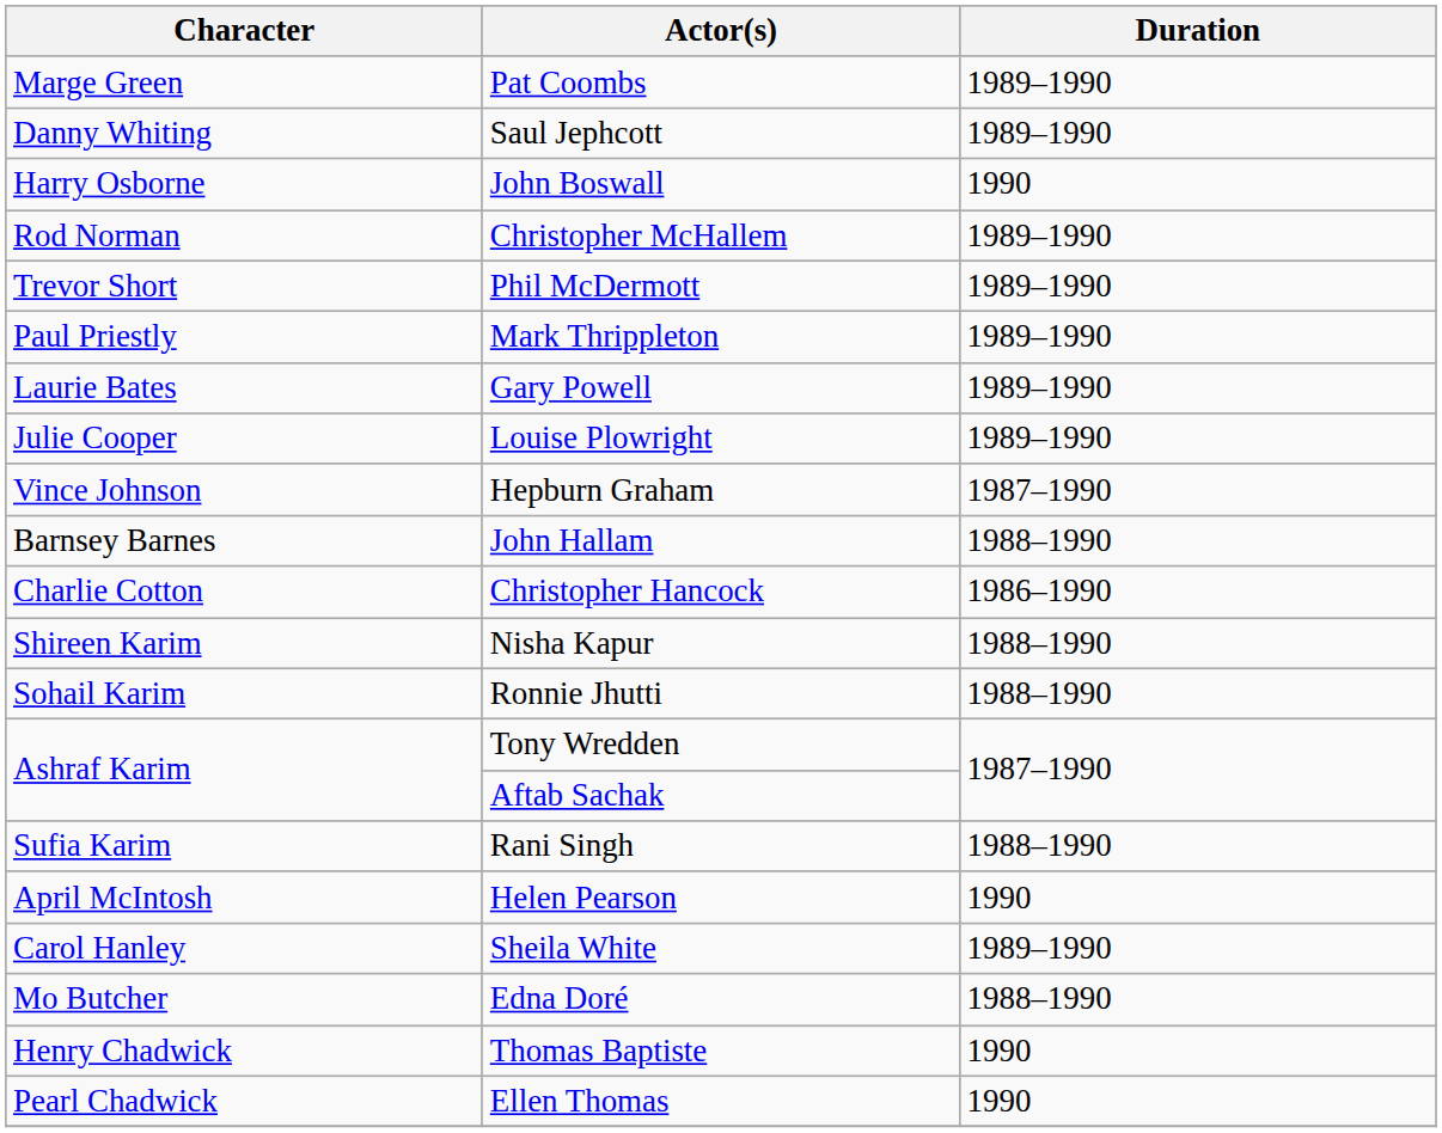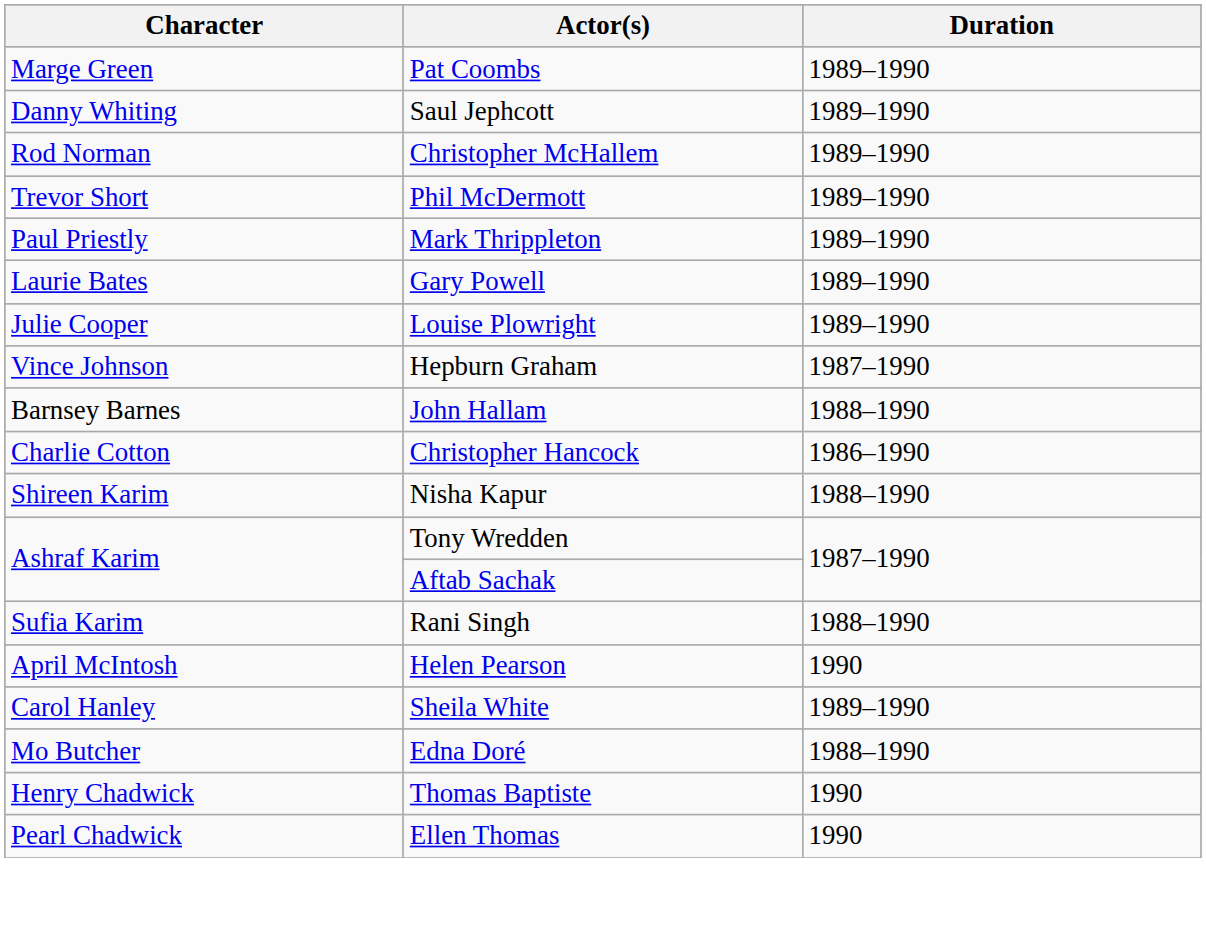 <table class="wikitable">
 <tr>
 <th scope="col" width="230">Character</th>
 <th scope="col" width="230">Actor(s)</th>
 <th scope="col" width="230">Duration</th>
 </tr>
 <tr>
 <td><a href='#'>Marge Green</a></td>
 <td><a href='#'>Pat Coombs</a></td>
 <td>1989–1990</td>
 </tr>
 <tr>
 <td><a href='#'>Danny Whiting</a></td>
 <td>Saul Jephcott</td>
 <td>1989–1990</td>
-</tr>
-<tr>
-<td><a href='#'>Harry Osborne</a></td>
-<td><a href='#'>John Boswall</a></td>
-<td>1990</td>
 </tr>
 <tr>
 <td><a href='#'>Rod Norman</a></td>
 <td><a href='#'>Christopher McHallem</a></td>
 <td>1989–1990</td>
 </tr>
 <tr>
 <td><a href='#'>Trevor Short</a></td>
 <td><a href='#'>Phil McDermott</a></td>
 <td>1989–1990</td>
 </tr>
 <tr>
 <td><a href='#'>Paul Priestly</a></td>
 <td><a href='#'>Mark Thrippleton</a></td>
 <td>1989–1990</td>
 </tr>
 <tr>
 <td><a href='#'>Laurie Bates</a></td>
 <td><a href='#'>Gary Powell</a></td>
 <td>1989–1990</td>
 </tr>
 <tr>
 <td><a href='#'>Julie Cooper</a></td>
 <td><a href='#'>Louise Plowright</a></td>
 <td>1989–1990</td>
 </tr>
 <tr>
 <td><a href='#'>Vince Johnson</a></td>
 <td>Hepburn Graham</td>
 <td>1987–1990</td>
 </tr>
 <tr>
 <td>Barnsey Barnes</td>
 <td><a href='#'>John Hallam</a></td>
 <td>1988–1990</td>
 </tr>
 <tr>
 <td><a href='#'>Charlie Cotton</a></td>
 <td><a href='#'>Christopher Hancock</a></td>
 <td>1986–1990</td>
 </tr>
 <tr>
 <td><a href='#'>Shireen Karim</a></td>
 <td>Nisha Kapur</td>
 <td>1988–1990</td>
 </tr>
 <tr>
-<td><a href='#'>Sohail Karim</a></td>
-<td>Ronnie Jhutti</td>
-<td>1988–1990</td>
-</tr>
-<tr>
 <td rowspan="2"><a href='#'>Ashraf Karim</a></td>
 <td>Tony Wredden</td>
 <td rowspan="2">1987–1990</td>
 </tr>
 <tr>
 <td><a href='#'>Aftab Sachak</a></td>
 </tr>
 <tr>
 <td><a href='#'>Sufia Karim</a></td>
 <td>Rani Singh</td>
 <td>1988–1990</td>
 </tr>
 <tr>
 <td><a href='#'>April McIntosh</a></td>
 <td><a href='#'>Helen Pearson</a></td>
 <td>1990</td>
 </tr>
 <tr>
 <td><a href='#'>Carol Hanley</a></td>
 <td><a href='#'>Sheila White</a></td>
 <td>1989–1990</td>
 </tr>
 <tr>
 <td><a href='#'>Mo Butcher</a></td>
 <td><a href='#'>Edna Doré</a></td>
 <td>1988–1990</td>
 </tr>
 <tr>
 <td><a href='#'>Henry Chadwick</a></td>
 <td><a href='#'>Thomas Baptiste</a></td>
 <td>1990</td>
 </tr>
 <tr>
 <td><a href='#'>Pearl Chadwick</a></td>
 <td><a href='#'>Ellen Thomas</a></td>
 <td>1990</td>
 </tr>
 <tr>
 </tr>
 </table>
